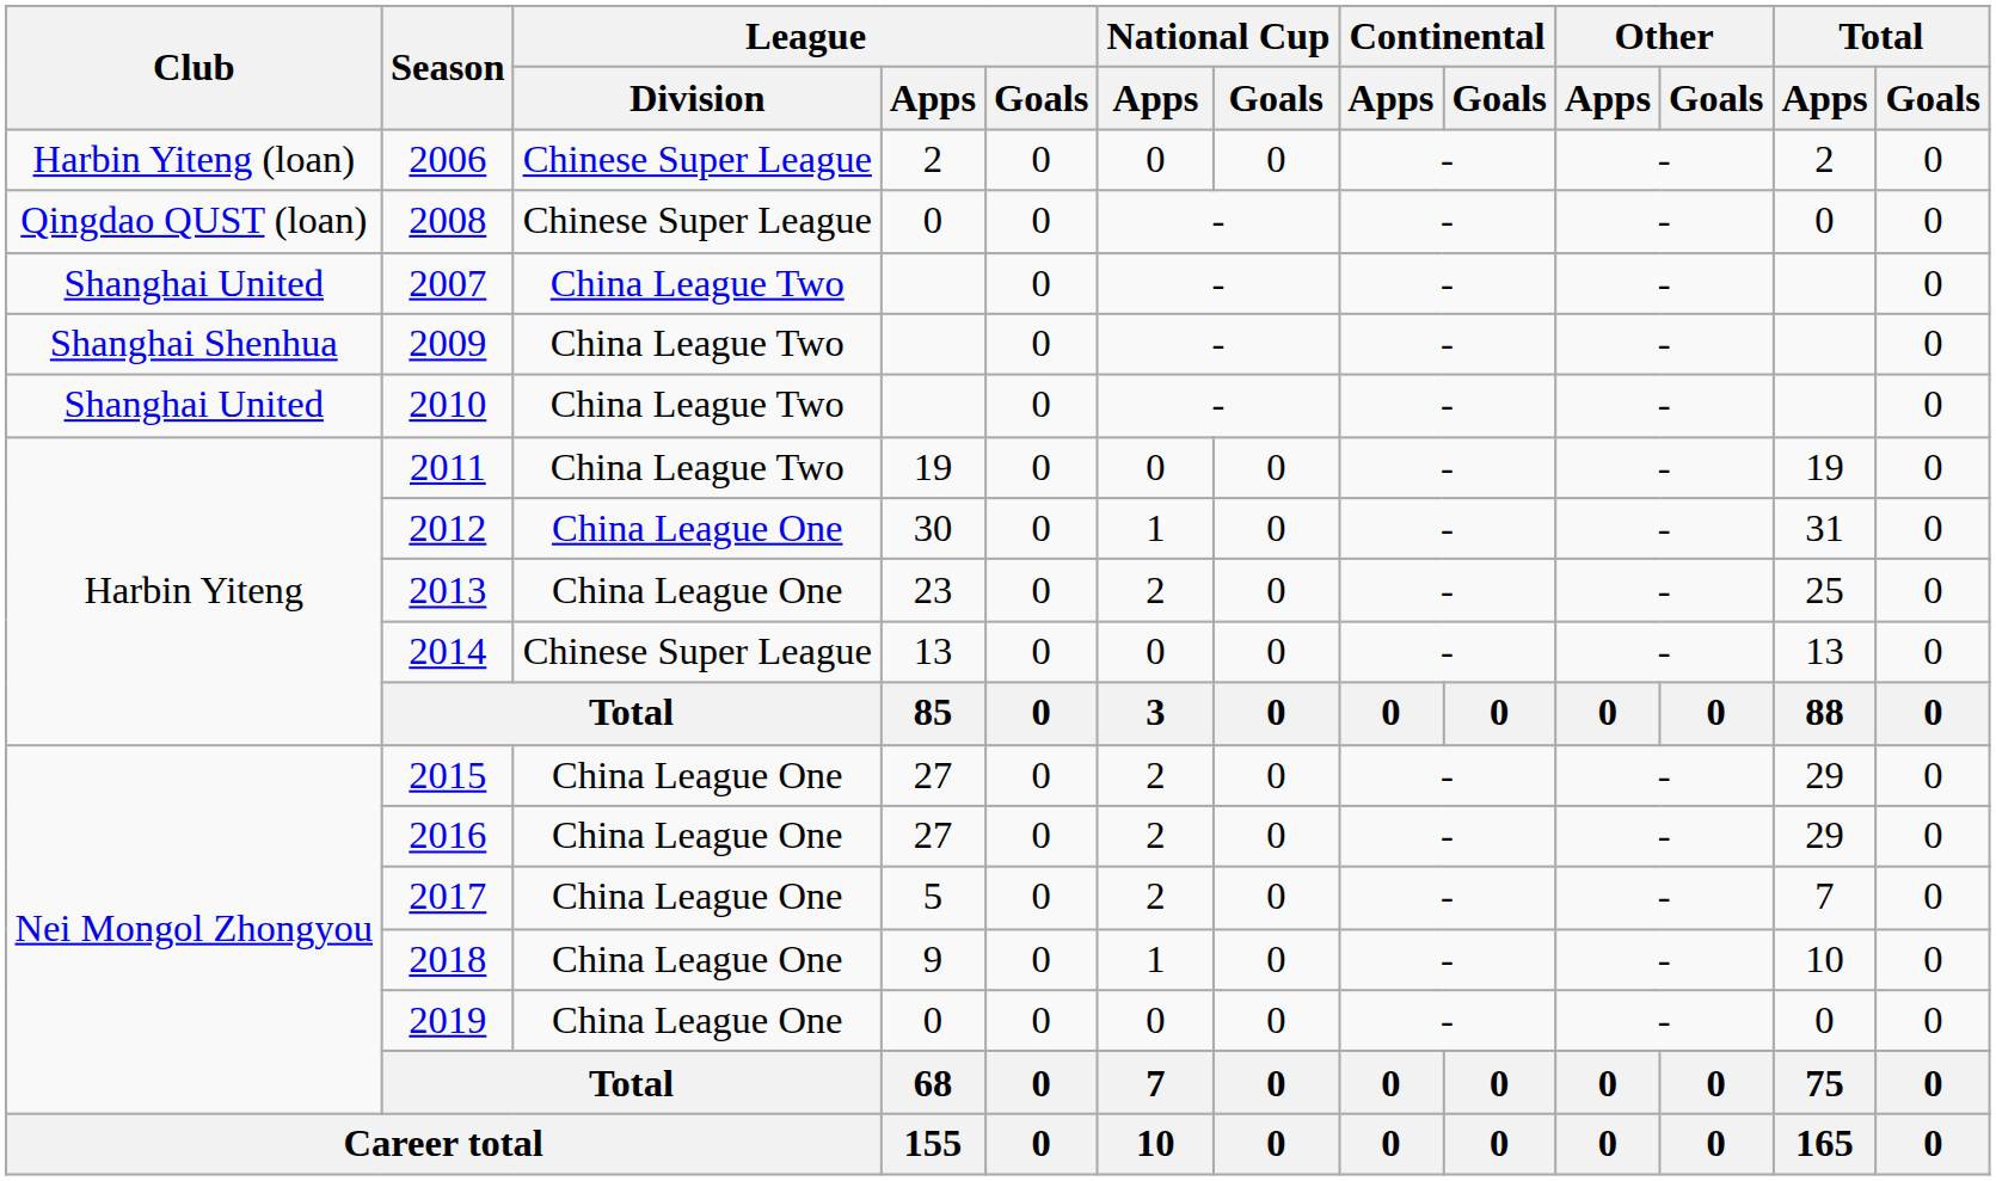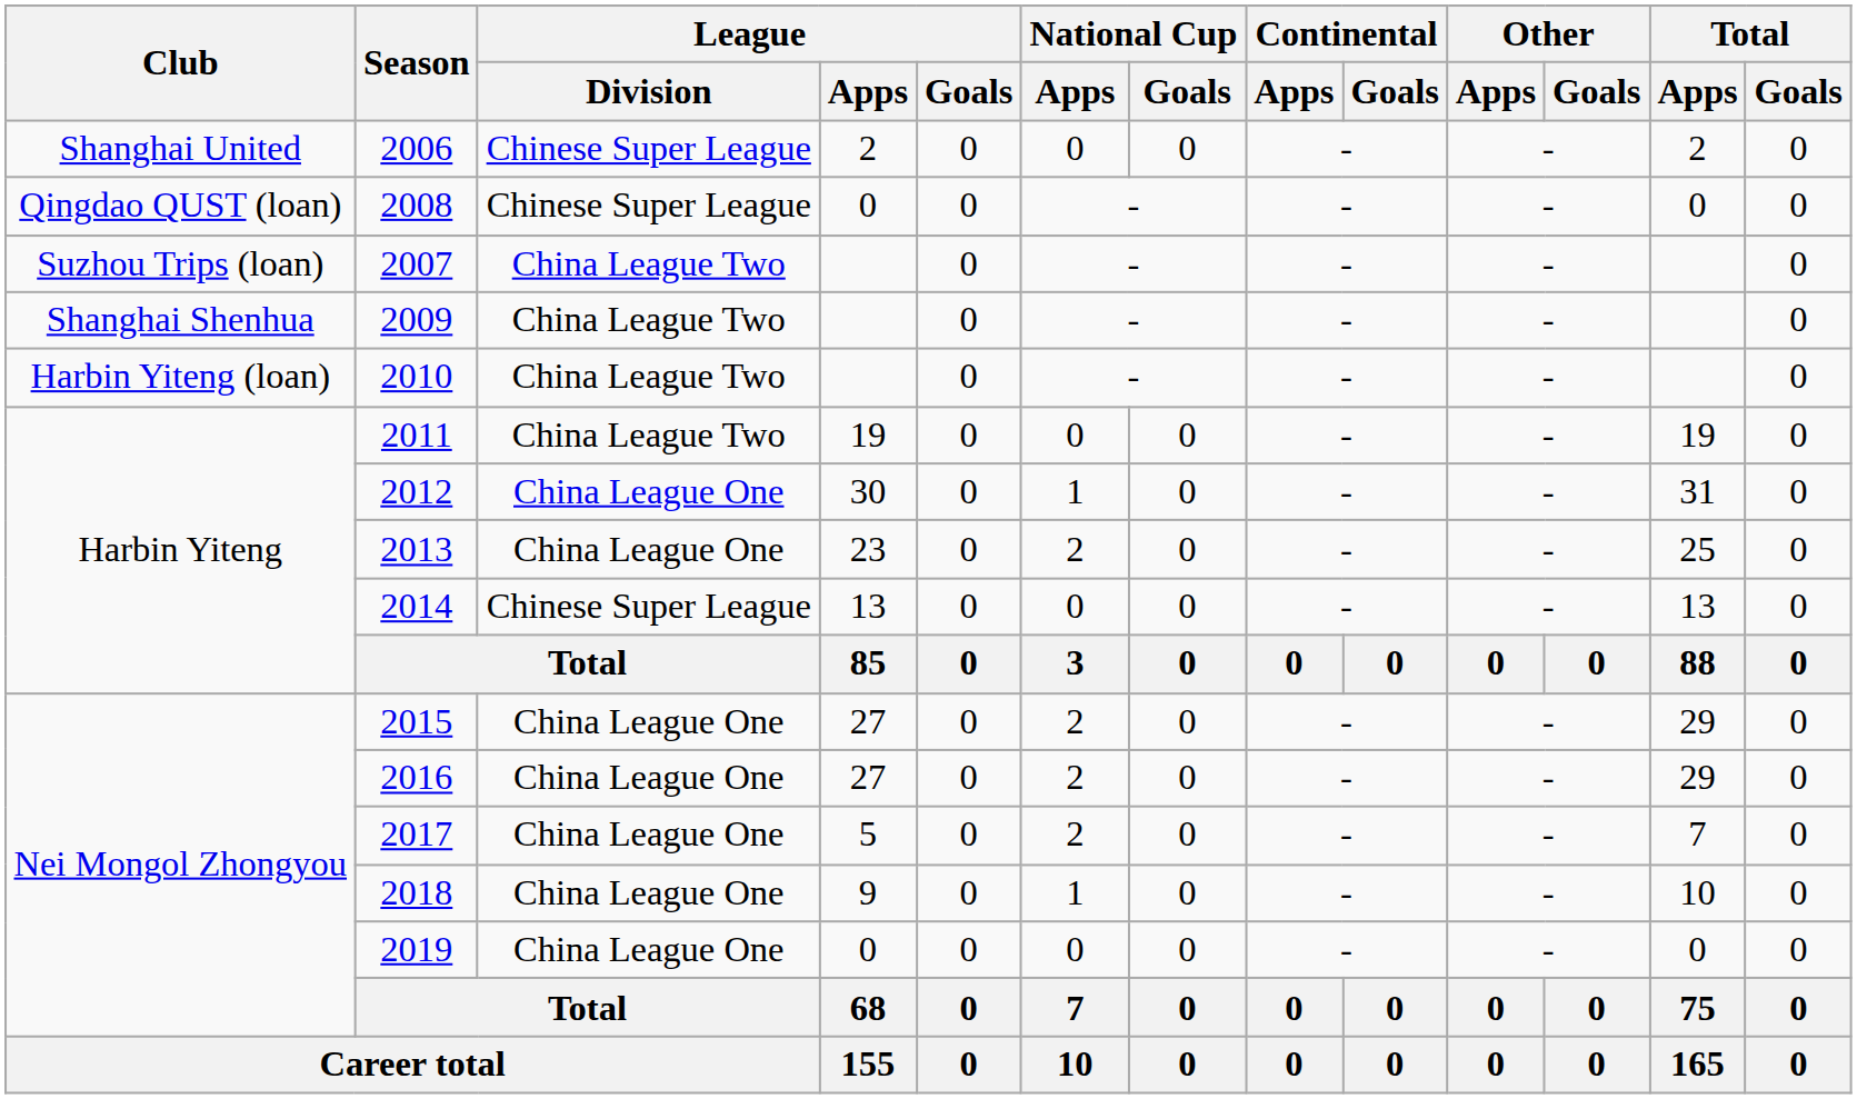 <table class="wikitable" style="text-align: center">
 <tr>
 <th rowspan="2">Club</th>
 <th rowspan="2">Season</th>
 <th colspan="3">League</th>
 <th colspan="2">National Cup</th>
 <th colspan="2">Continental</th>
 <th colspan="2">Other</th>
 <th colspan="2">Total</th>
 </tr>
 <tr>
 <th>Division</th>
 <th>Apps</th>
 <th>Goals</th>
 <th>Apps</th>
 <th>Goals</th>
 <th>Apps</th>
 <th>Goals</th>
 <th>Apps</th>
 <th>Goals</th>
 <th>Apps</th>
 <th>Goals</th>
 </tr>
 <tr>
-<td><a href='#'>Harbin Yiteng</a> (loan)</td>
+<td><a href='#'>Shanghai United</a></td>
 <td><a href='#'>2006</a></td>
 <td><a href='#'>Chinese Super League</a></td>
 <td>2</td>
 <td>0</td>
 <td>0</td>
 <td>0</td>
 <td colspan="2">-</td>
 <td colspan="2">-</td>
 <td>2</td>
 <td>0</td>
 </tr>
 <tr>
 <td><a href='#'>Qingdao QUST</a> (loan)</td>
 <td><a href='#'>2008</a></td>
 <td>Chinese Super League</td>
 <td>0</td>
 <td>0</td>
 <td colspan="2">-</td>
 <td colspan="2">-</td>
 <td colspan="2">-</td>
 <td>0</td>
 <td>0</td>
 </tr>
 <tr>
-<td><a href='#'>Shanghai United</a></td>
+<td><a href='#'>Suzhou Trips</a> (loan)</td>
 <td><a href='#'>2007</a></td>
 <td><a href='#'>China League Two</a></td>
 <td></td>
 <td>0</td>
 <td colspan="2">-</td>
 <td colspan="2">-</td>
 <td colspan="2">-</td>
 <td></td>
 <td>0</td>
 </tr>
 <tr>
 <td><a href='#'>Shanghai Shenhua</a></td>
 <td><a href='#'>2009</a></td>
 <td>China League Two</td>
 <td></td>
 <td>0</td>
 <td colspan="2">-</td>
 <td colspan="2">-</td>
 <td colspan="2">-</td>
 <td></td>
 <td>0</td>
 </tr>
 <tr>
-<td><a href='#'>Shanghai United</a></td>
+<td><a href='#'>Harbin Yiteng</a> (loan)</td>
 <td><a href='#'>2010</a></td>
 <td>China League Two</td>
 <td></td>
 <td>0</td>
 <td colspan="2">-</td>
 <td colspan="2">-</td>
 <td colspan="2">-</td>
 <td></td>
 <td>0</td>
 </tr>
 <tr>
 <td rowspan=5>Harbin Yiteng</td>
 <td><a href='#'>2011</a></td>
 <td>China League Two</td>
 <td>19</td>
 <td>0</td>
 <td>0</td>
 <td>0</td>
 <td colspan="2">-</td>
 <td colspan="2">-</td>
 <td>19</td>
 <td>0</td>
 </tr>
 <tr>
 <td><a href='#'>2012</a></td>
 <td><a href='#'>China League One</a></td>
 <td>30</td>
 <td>0</td>
 <td>1</td>
 <td>0</td>
 <td colspan="2">-</td>
 <td colspan="2">-</td>
 <td>31</td>
 <td>0</td>
 </tr>
 <tr>
 <td><a href='#'>2013</a></td>
 <td>China League One</td>
 <td>23</td>
 <td>0</td>
 <td>2</td>
 <td>0</td>
 <td colspan="2">-</td>
 <td colspan="2">-</td>
 <td>25</td>
 <td>0</td>
 </tr>
 <tr>
 <td><a href='#'>2014</a></td>
 <td>Chinese Super League</td>
 <td>13</td>
 <td>0</td>
 <td>0</td>
 <td>0</td>
 <td colspan="2">-</td>
 <td colspan="2">-</td>
 <td>13</td>
 <td>0</td>
 </tr>
 <tr>
 <th colspan="2"><strong>Total</strong></th>
 <th>85</th>
 <th>0</th>
 <th>3</th>
 <th>0</th>
 <th>0</th>
 <th>0</th>
 <th>0</th>
 <th>0</th>
 <th>88</th>
 <th>0</th>
 </tr>
 <tr>
 <td rowspan=6><a href='#'>Nei Mongol Zhongyou</a></td>
 <td><a href='#'>2015</a></td>
 <td>China League One</td>
 <td>27</td>
 <td>0</td>
 <td>2</td>
 <td>0</td>
 <td colspan="2">-</td>
 <td colspan="2">-</td>
 <td>29</td>
 <td>0</td>
 </tr>
 <tr>
 <td><a href='#'>2016</a></td>
 <td>China League One</td>
 <td>27</td>
 <td>0</td>
 <td>2</td>
 <td>0</td>
 <td colspan="2">-</td>
 <td colspan="2">-</td>
 <td>29</td>
 <td>0</td>
 </tr>
 <tr>
 <td><a href='#'>2017</a></td>
 <td>China League One</td>
 <td>5</td>
 <td>0</td>
 <td>2</td>
 <td>0</td>
 <td colspan="2">-</td>
 <td colspan="2">-</td>
 <td>7</td>
 <td>0</td>
 </tr>
 <tr>
 <td><a href='#'>2018</a></td>
 <td>China League One</td>
 <td>9</td>
 <td>0</td>
 <td>1</td>
 <td>0</td>
 <td colspan="2">-</td>
 <td colspan="2">-</td>
 <td>10</td>
 <td>0</td>
 </tr>
 <tr>
 <td><a href='#'>2019</a></td>
 <td>China League One</td>
 <td>0</td>
 <td>0</td>
 <td>0</td>
 <td>0</td>
 <td colspan="2">-</td>
 <td colspan="2">-</td>
 <td>0</td>
 <td>0</td>
 </tr>
 <tr>
 <th colspan="2"><strong>Total</strong></th>
 <th>68</th>
 <th>0</th>
 <th>7</th>
 <th>0</th>
 <th>0</th>
 <th>0</th>
 <th>0</th>
 <th>0</th>
 <th>75</th>
 <th>0</th>
 </tr>
 <tr>
 <th colspan=3>Career total</th>
 <th>155</th>
 <th>0</th>
 <th>10</th>
 <th>0</th>
 <th>0</th>
 <th>0</th>
 <th>0</th>
 <th>0</th>
 <th>165</th>
 <th>0</th>
 </tr>
 </table>
